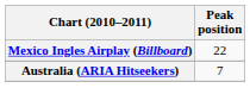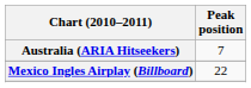 <table class="wikitable sortable plainrowheaders" style="text-align:center">
 <tr>
 <th scope="col">Chart (2010–2011)</th>
 <th scope="col">Peak<br>position</th>
+</tr>
+<tr>
+<th scope="row">Australia (<a href='#'>ARIA Hitseekers</a>)</th>
+<td>7</td>
+</tr>
+<tr>
 </tr>
 <tr>
 <th scope="row"><a href='#'>Mexico Ingles Airplay</a> (<em><a href='#'>Billboard</a></em>)</th>
 <td>22</td>
 </tr>
 <tr>
 </tr>
 <tr>
-<th scope="row">Australia (<a href='#'>ARIA Hitseekers</a>)</th>
-<td>7</td>
-</tr>
-<tr>
-</tr>
-<tr>
 </tr>
 </table>
